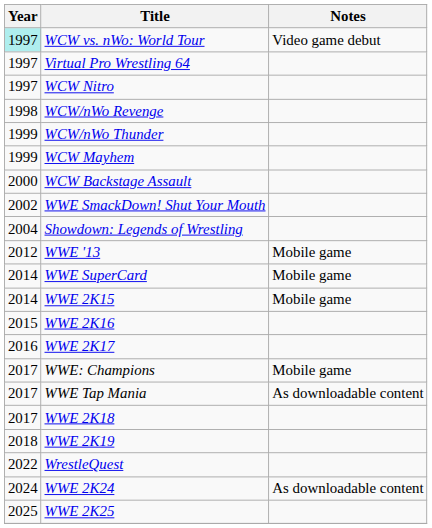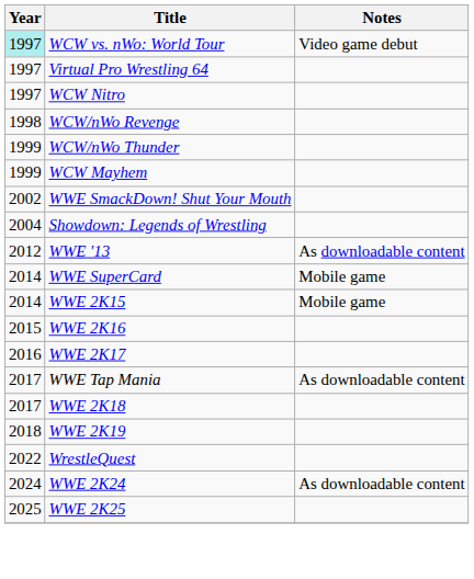 <table class="wikitable sortable">
 <tr>
 <th>Year</th>
 <th>Title</th>
 <th>Notes</th>
 </tr>
 <tr>
 <td style="background: paleturquoise;">1997</td>
 <td><em><a href='#'>WCW vs. nWo: World Tour</a></em></td>
 <td>Video game debut</td>
 </tr>
 <tr>
 <td>1997</td>
 <td><em><a href='#'>Virtual Pro Wrestling 64</a></em></td>
 <td></td>
 </tr>
 <tr>
 <td>1997</td>
 <td><em><a href='#'>WCW Nitro</a></em></td>
 <td></td>
 </tr>
 <tr>
 <td>1998</td>
 <td><em><a href='#'>WCW/nWo Revenge</a></em></td>
 <td></td>
 </tr>
 <tr>
 <td>1999</td>
 <td><em><a href='#'>WCW/nWo Thunder</a></em></td>
 <td></td>
 </tr>
 <tr>
 <td>1999</td>
 <td><em><a href='#'>WCW Mayhem</a></em></td>
 <td></td>
 </tr>
 <tr>
-<td>2000</td>
-<td><em><a href='#'>WCW Backstage Assault</a></em></td>
-<td></td>
-</tr>
-<tr>
 <td>2002</td>
 <td><em><a href='#'>WWE SmackDown! Shut Your Mouth</a></em></td>
 <td></td>
 </tr>
 <tr>
 <td>2004</td>
 <td><em><a href='#'>Showdown: Legends of Wrestling</a></em></td>
 <td></td>
 </tr>
 <tr>
 <td>2012</td>
 <td><em><a href='#'>WWE '13</a></em></td>
-<td>Mobile game</td>
+<td>As <a href='#'>downloadable content</a></td>
 </tr>
 <tr>
 <td>2014</td>
 <td><em><a href='#'>WWE SuperCard</a></em></td>
 <td>Mobile game</td>
 </tr>
 <tr>
 <td>2014</td>
 <td><em><a href='#'>WWE 2K15</a></em></td>
 <td>Mobile game</td>
 </tr>
 <tr>
 <td>2015</td>
 <td><em><a href='#'>WWE 2K16</a></em></td>
 <td></td>
 </tr>
 <tr>
 <td>2016</td>
 <td><em><a href='#'>WWE 2K17</a></em></td>
 <td></td>
-</tr>
-<tr>
-<td>2017</td>
-<td><em>WWE: Champions</em></td>
-<td>Mobile game</td>
 </tr>
 <tr>
 <td>2017</td>
 <td><em>WWE Tap Mania</em></td>
 <td>As downloadable content</td>
 </tr>
 <tr>
 <td>2017</td>
 <td><em><a href='#'>WWE 2K18</a></em></td>
 <td></td>
 </tr>
 <tr>
 <td>2018</td>
 <td><em><a href='#'>WWE 2K19</a></em></td>
 <td></td>
 </tr>
 <tr>
 <td>2022</td>
 <td><em><a href='#'>WrestleQuest</a></em></td>
 <td></td>
 </tr>
 <tr>
 <td>2024</td>
 <td><em><a href='#'>WWE 2K24</a></em></td>
 <td>As downloadable content</td>
 </tr>
 <tr>
 <td>2025</td>
 <td><em><a href='#'>WWE 2K25</a></em></td>
 <td></td>
 </tr>
 <tr>
 </tr>
 </table>
